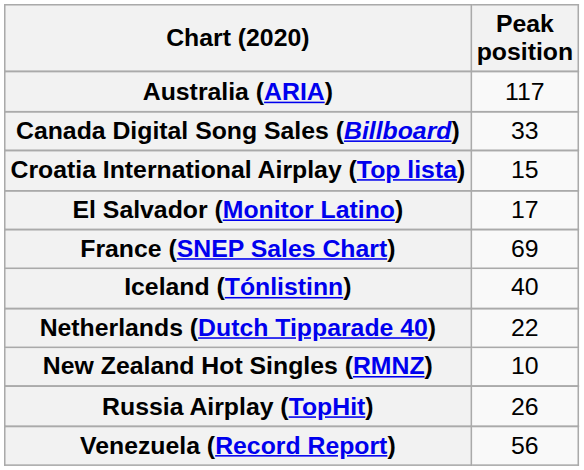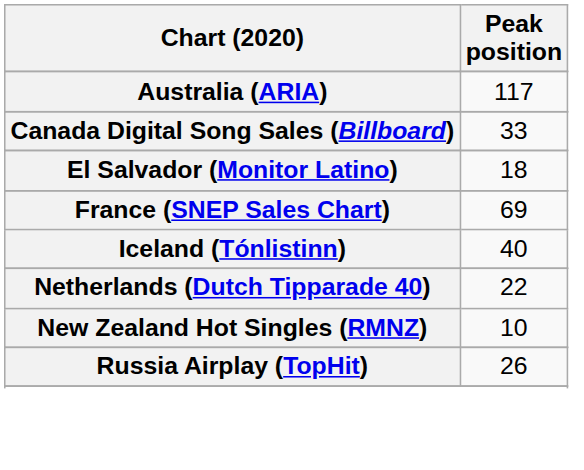 <table class="wikitable sortable plainrowheaders" style="text-align:center">
 <tr>
 <th scope="col">Chart (2020)</th>
 <th scope="col">Peak<br>position</th>
 </tr>
 <tr>
 </tr>
 <tr>
 <th scope="row">Australia (<a href='#'>ARIA</a>)</th>
 <td>117</td>
 </tr>
 <tr>
 </tr>
 <tr>
 </tr>
 <tr>
 </tr>
 <tr>
 <th scope="row">Canada Digital Song Sales (<em><a href='#'>Billboard</a></em>)</th>
 <td>33</td>
 </tr>
 <tr>
 </tr>
 <tr>
-<th scope="row">Croatia International Airplay (<a href='#'>Top lista</a>)</th>
-<td>15</td>
-</tr>
-<tr>
 </tr>
 <tr>
 <th scope="row">El Salvador (<a href='#'>Monitor Latino</a>)</th>
-<td>17</td>
+<td>18</td>
 </tr>
 <tr>
 </tr>
 <tr>
 <th scope="row">France (<a href='#'>SNEP Sales Chart</a>)</th>
 <td align="center">69</td>
 </tr>
 <tr>
 <th scope="row">Iceland (<a href='#'>Tónlistinn</a>)</th>
 <td>40</td>
 </tr>
 <tr>
 </tr>
 <tr>
 </tr>
 <tr>
 <th scope="row">Netherlands (<a href='#'>Dutch Tipparade 40</a>)</th>
 <td>22</td>
 </tr>
 <tr>
 <th scope="row">New Zealand Hot Singles (<a href='#'>RMNZ</a>)</th>
 <td>10</td>
 </tr>
 <tr>
 </tr>
 <tr>
 <th scope="row">Russia Airplay (<a href='#'>TopHit</a>)</th>
 <td>26</td>
 </tr>
 <tr>
 </tr>
 <tr>
 </tr>
 <tr>
 </tr>
 <tr>
 </tr>
 <tr>
 </tr>
 <tr>
 </tr>
-<tr>
-<th scope="row">Venezuela (<a href='#'>Record Report</a>)</th>
-<td>56</td>
-</tr>
 </table>
